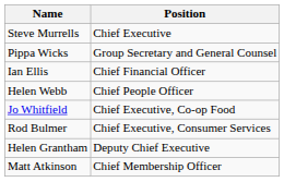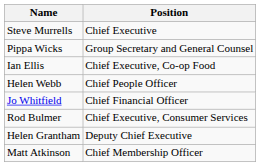 <table class="wikitable">
 <tr>
 <th>Name</th>
 <th>Position</th>
 </tr>
 <tr>
 <td>Steve Murrells</td>
 <td>Chief Executive</td>
 </tr>
 <tr>
 <td>Pippa Wicks</td>
 <td>Group Secretary and General Counsel</td>
 </tr>
 <tr>
 <td>Ian Ellis</td>
-<td>Chief Financial Officer</td>
+<td>Chief Executive, Co-op Food</td>
 </tr>
 <tr>
 <td>Helen Webb</td>
 <td>Chief People Officer</td>
 </tr>
 <tr>
 <td><a href='#'>Jo Whitfield</a></td>
-<td>Chief Executive, Co-op Food</td>
+<td>Chief Financial Officer</td>
 </tr>
 <tr>
 <td>Rod Bulmer</td>
 <td>Chief Executive, Consumer Services</td>
 </tr>
 <tr>
 <td>Helen Grantham</td>
 <td>Deputy Chief Executive</td>
 </tr>
 <tr>
 <td>Matt Atkinson</td>
 <td>Chief Membership Officer</td>
 </tr>
 </table>
